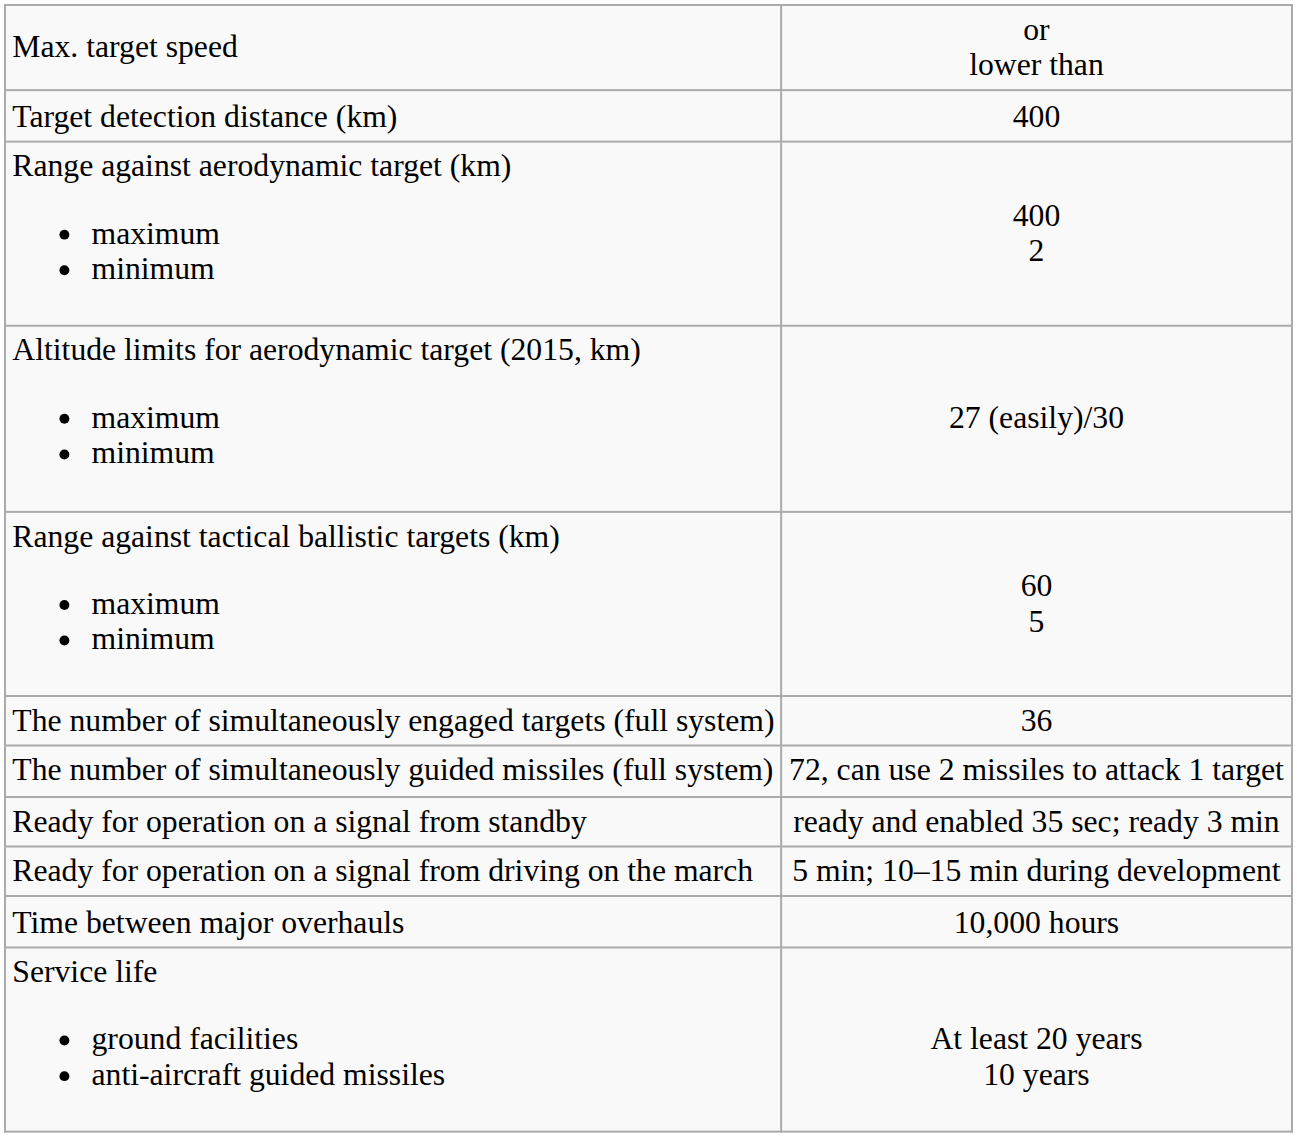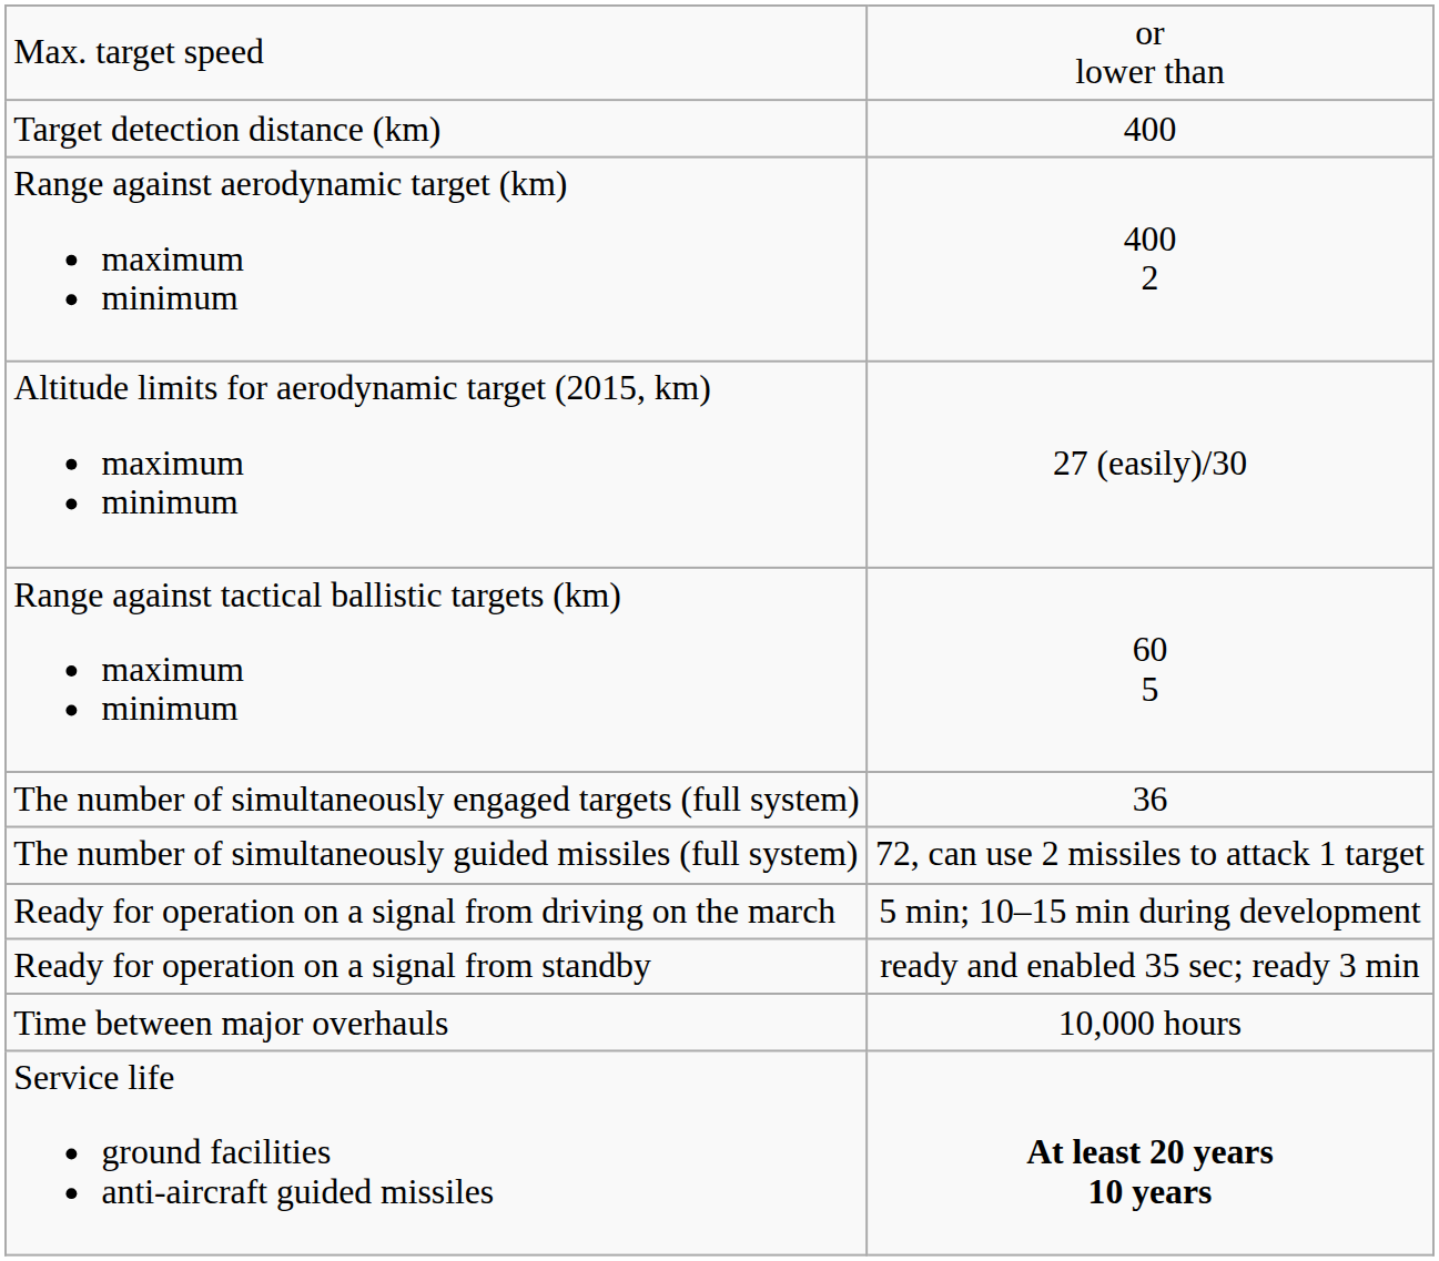 <table class="wikitable">
 <tr>
 <td>Max. target speed</td>
 <td style="text-align:center;"> or<br>lower than </td>
 </tr>
 <tr>
 <td>Target detection distance (km)</td>
 <td style="text-align:center;">400</td>
 </tr>
 <tr>
 <td>Range against aerodynamic target (km)<br><ul><li>maximum</li><li>minimum</li></ul></td>
 <td style="text-align:center;">400<br>2</td>
 </tr>
 <tr>
 <td>Altitude limits for aerodynamic target (2015, km)<br><ul><li>maximum</li><li>minimum</li></ul></td>
 <td style="text-align:center;">27 (easily)/30</td>
 </tr>
 <tr>
 <td>Range against tactical ballistic targets (km)<br><ul><li>maximum</li><li>minimum</li></ul></td>
 <td style="text-align:center;">60<br>5</td>
 </tr>
 <tr>
 <td>The number of simultaneously engaged targets (full system)</td>
 <td style="text-align:center;">36</td>
 </tr>
 <tr>
 <td>The number of simultaneously guided missiles (full system)</td>
 <td style="text-align:center;">72, can use 2 missiles to attack 1 target</td>
 </tr>
 <tr>
+<td>Ready for operation on a signal from driving on the march</td>
+<td style="text-align:center;">5 min; 10–15 min during development</td>
+</tr>
+<tr>
 <td>Ready for operation on a signal from standby</td>
 <td style="text-align:center;">ready and enabled 35 sec; ready 3 min</td>
-</tr>
-<tr>
-<td>Ready for operation on a signal from driving on the march</td>
-<td style="text-align:center;">5 min; 10–15 min during development</td>
 </tr>
 <tr>
 <td>Time between major overhauls</td>
 <td style="text-align:center;">10,000 hours</td>
 </tr>
 <tr>
 <td>Service life<br><ul><li>ground facilities</li><li>anti-aircraft guided missiles</li></ul></td>
-<td style="text-align:center;"><br>At least 20 years<br>10 years</td>
+<td style="text-align:center;"><strong><br>At least 20 years<br>10 years</strong></td>
 </tr>
 </table>
